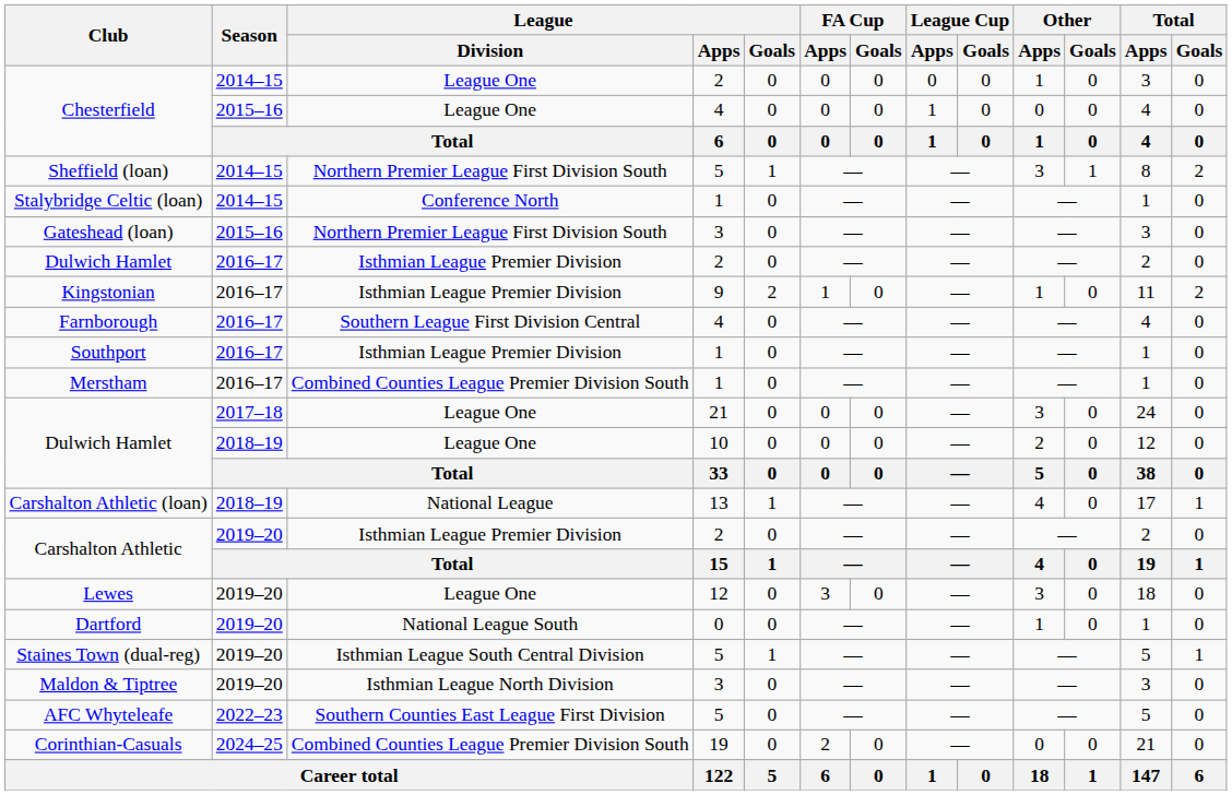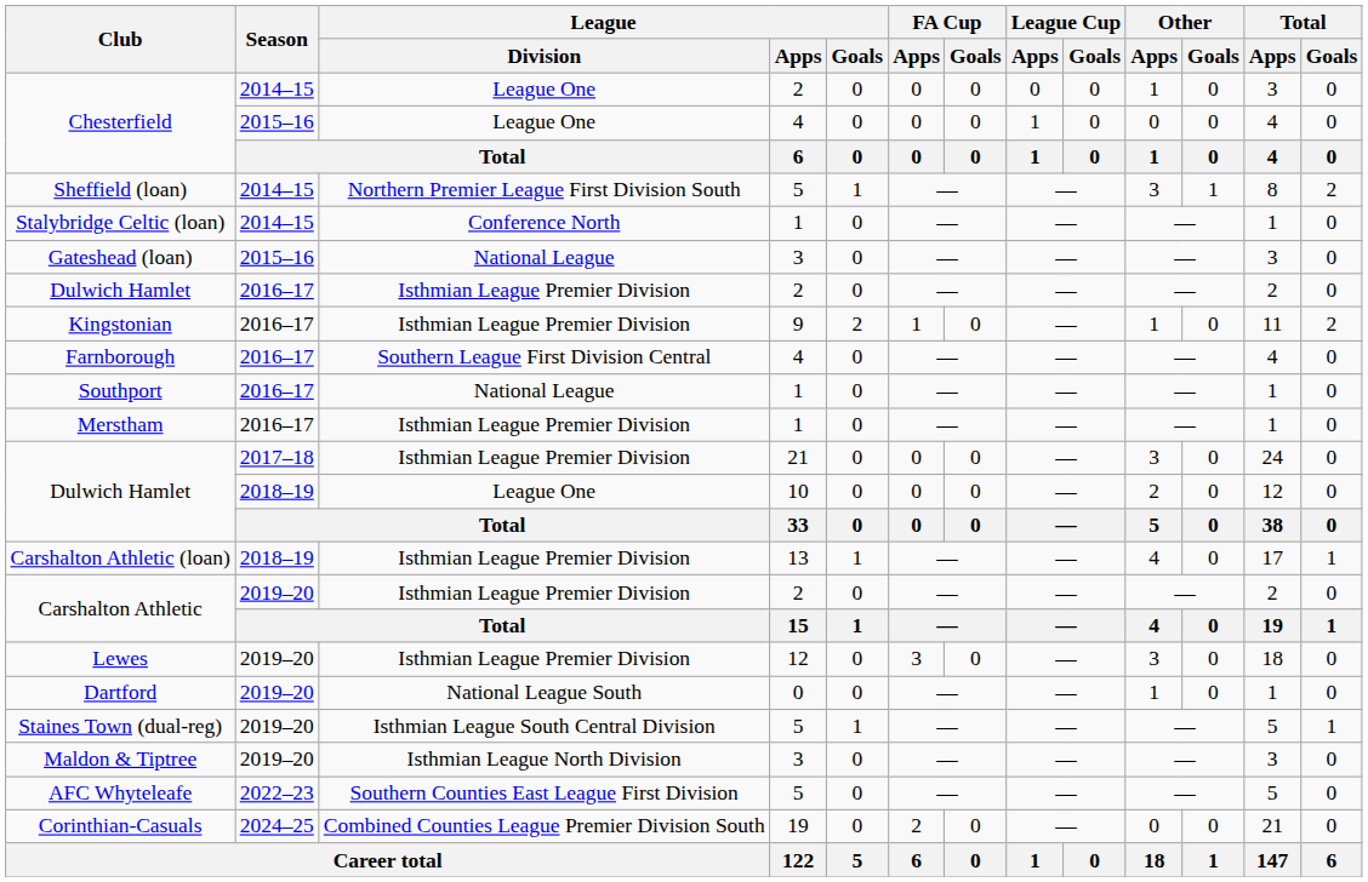 <table class="wikitable" style="text-align: center;">
 <tr>
 <th rowspan="2">Club</th>
 <th rowspan="2">Season</th>
 <th colspan="3">League</th>
 <th colspan="2">FA Cup</th>
 <th colspan="2">League Cup</th>
 <th colspan="2">Other</th>
 <th colspan="2">Total</th>
 </tr>
 <tr>
 <th>Division</th>
 <th>Apps</th>
 <th>Goals</th>
 <th>Apps</th>
 <th>Goals</th>
 <th>Apps</th>
 <th>Goals</th>
 <th>Apps</th>
 <th>Goals</th>
 <th>Apps</th>
 <th>Goals</th>
 </tr>
 <tr>
 <td rowspan="3"><a href='#'>Chesterfield</a></td>
 <td><a href='#'>2014–15</a></td>
 <td><a href='#'>League One</a></td>
 <td>2</td>
 <td>0</td>
 <td>0</td>
 <td>0</td>
 <td>0</td>
 <td>0</td>
 <td>1</td>
 <td>0</td>
 <td>3</td>
 <td>0</td>
 </tr>
 <tr>
 <td><a href='#'>2015–16</a></td>
 <td>League One</td>
 <td>4</td>
 <td>0</td>
 <td>0</td>
 <td>0</td>
 <td>1</td>
 <td>0</td>
 <td>0</td>
 <td>0</td>
 <td>4</td>
 <td>0</td>
 </tr>
 <tr>
 <th colspan="2">Total</th>
 <th>6</th>
 <th>0</th>
 <th>0</th>
 <th>0</th>
 <th>1</th>
 <th>0</th>
 <th>1</th>
 <th>0</th>
 <th>4</th>
 <th>0</th>
 </tr>
 <tr>
 <td><a href='#'>Sheffield</a> (loan)</td>
 <td><a href='#'>2014–15</a></td>
 <td><a href='#'>Northern Premier League</a> First Division South</td>
 <td>5</td>
 <td>1</td>
 <td colspan="2">—</td>
 <td colspan="2">—</td>
 <td>3</td>
 <td>1</td>
 <td>8</td>
 <td>2</td>
 </tr>
 <tr>
 <td><a href='#'>Stalybridge Celtic</a> (loan)</td>
 <td><a href='#'>2014–15</a></td>
 <td><a href='#'>Conference North</a></td>
 <td>1</td>
 <td>0</td>
 <td colspan="2">—</td>
 <td colspan="2">—</td>
 <td colspan="2">—</td>
 <td>1</td>
 <td>0</td>
 </tr>
 <tr>
 <td><a href='#'>Gateshead</a> (loan)</td>
 <td><a href='#'>2015–16</a></td>
-<td><a href='#'>Northern Premier League</a> First Division South</td>
+<td><a href='#'>National League</a></td>
 <td>3</td>
 <td>0</td>
 <td colspan="2">—</td>
 <td colspan="2">—</td>
 <td colspan="2">—</td>
 <td>3</td>
 <td>0</td>
 </tr>
 <tr>
 <td><a href='#'>Dulwich Hamlet</a></td>
 <td><a href='#'>2016–17</a></td>
 <td><a href='#'>Isthmian League</a> Premier Division</td>
 <td>2</td>
 <td>0</td>
 <td colspan="2">—</td>
 <td colspan="2">—</td>
 <td colspan="2">—</td>
 <td>2</td>
 <td>0</td>
 </tr>
 <tr>
 <td><a href='#'>Kingstonian</a></td>
 <td>2016–17</td>
 <td>Isthmian League Premier Division</td>
 <td>9</td>
 <td>2</td>
 <td>1</td>
 <td>0</td>
 <td colspan="2">—</td>
 <td>1</td>
 <td>0</td>
 <td>11</td>
 <td>2</td>
 </tr>
 <tr>
 <td><a href='#'>Farnborough</a></td>
 <td><a href='#'>2016–17</a></td>
 <td><a href='#'>Southern League</a> First Division Central</td>
 <td>4</td>
 <td>0</td>
 <td colspan="2">—</td>
 <td colspan="2">—</td>
 <td colspan="2">—</td>
 <td>4</td>
 <td>0</td>
 </tr>
 <tr>
 <td><a href='#'>Southport</a></td>
 <td><a href='#'>2016–17</a></td>
-<td>Isthmian League Premier Division</td>
+<td>National League</td>
 <td>1</td>
 <td>0</td>
 <td colspan="2">—</td>
 <td colspan="2">—</td>
 <td colspan="2">—</td>
 <td>1</td>
 <td>0</td>
 </tr>
 <tr>
 <td><a href='#'>Merstham</a></td>
 <td>2016–17</td>
-<td><a href='#'>Combined Counties League</a> Premier Division South</td>
+<td>Isthmian League Premier Division</td>
 <td>1</td>
 <td>0</td>
 <td colspan="2">—</td>
 <td colspan="2">—</td>
 <td colspan="2">—</td>
 <td>1</td>
 <td>0</td>
 </tr>
 <tr>
 <td rowspan="3">Dulwich Hamlet</td>
 <td><a href='#'>2017–18</a></td>
-<td>League One</td>
+<td>Isthmian League Premier Division</td>
 <td>21</td>
 <td>0</td>
 <td>0</td>
 <td>0</td>
 <td colspan="2">—</td>
 <td>3</td>
 <td>0</td>
 <td>24</td>
 <td>0</td>
 </tr>
 <tr>
 <td><a href='#'>2018–19</a></td>
 <td>League One</td>
 <td>10</td>
 <td>0</td>
 <td>0</td>
 <td>0</td>
 <td colspan="2">—</td>
 <td>2</td>
 <td>0</td>
 <td>12</td>
 <td>0</td>
 </tr>
 <tr>
 <th colspan="2">Total</th>
 <th>33</th>
 <th>0</th>
 <th>0</th>
 <th>0</th>
 <th colspan="2">—</th>
 <th>5</th>
 <th>0</th>
 <th>38</th>
 <th>0</th>
 </tr>
 <tr>
 <td><a href='#'>Carshalton Athletic</a> (loan)</td>
 <td><a href='#'>2018–19</a></td>
-<td>National League</td>
+<td>Isthmian League Premier Division</td>
 <td>13</td>
 <td>1</td>
 <td colspan="2">—</td>
 <td colspan="2">—</td>
 <td>4</td>
 <td>0</td>
 <td>17</td>
 <td>1</td>
 </tr>
 <tr>
 <td rowspan="2">Carshalton Athletic</td>
 <td><a href='#'>2019–20</a></td>
 <td>Isthmian League Premier Division</td>
 <td>2</td>
 <td>0</td>
 <td colspan="2">—</td>
 <td colspan="2">—</td>
 <td colspan="2">—</td>
 <td>2</td>
 <td>0</td>
 </tr>
 <tr>
 <th colspan="2">Total</th>
 <th>15</th>
 <th>1</th>
 <th colspan="2">—</th>
 <th colspan="2">—</th>
 <th>4</th>
 <th>0</th>
 <th>19</th>
 <th>1</th>
 </tr>
 <tr>
 <td><a href='#'>Lewes</a></td>
 <td>2019–20</td>
-<td>League One</td>
+<td>Isthmian League Premier Division</td>
 <td>12</td>
 <td>0</td>
 <td>3</td>
 <td>0</td>
 <td colspan="2">—</td>
 <td>3</td>
 <td>0</td>
 <td>18</td>
 <td>0</td>
 </tr>
 <tr>
 <td><a href='#'>Dartford</a></td>
 <td><a href='#'>2019–20</a></td>
 <td>National League South</td>
 <td>0</td>
 <td>0</td>
 <td colspan="2">—</td>
 <td colspan="2">—</td>
 <td>1</td>
 <td>0</td>
 <td>1</td>
 <td>0</td>
 </tr>
 <tr>
 <td><a href='#'>Staines Town</a> (dual-reg)</td>
 <td>2019–20</td>
 <td>Isthmian League South Central Division</td>
 <td>5</td>
 <td>1</td>
 <td colspan="2">—</td>
 <td colspan="2">—</td>
 <td colspan="2">—</td>
 <td>5</td>
 <td>1</td>
 </tr>
 <tr>
 <td><a href='#'>Maldon & Tiptree</a></td>
 <td>2019–20</td>
 <td>Isthmian League North Division</td>
 <td>3</td>
 <td>0</td>
 <td colspan="2">—</td>
 <td colspan="2">—</td>
 <td colspan="2">—</td>
 <td>3</td>
 <td>0</td>
 </tr>
 <tr>
 <td><a href='#'>AFC Whyteleafe</a></td>
 <td><a href='#'>2022–23</a></td>
 <td><a href='#'>Southern Counties East League</a> First Division</td>
 <td>5</td>
 <td>0</td>
 <td colspan="2">—</td>
 <td colspan="2">—</td>
 <td colspan="2">—</td>
 <td>5</td>
 <td>0</td>
 </tr>
 <tr>
 <td><a href='#'>Corinthian-Casuals</a></td>
 <td><a href='#'>2024–25</a></td>
 <td><a href='#'>Combined Counties League</a> Premier Division South</td>
 <td>19</td>
 <td>0</td>
 <td>2</td>
 <td>0</td>
 <td colspan="2">—</td>
 <td>0</td>
 <td>0</td>
 <td>21</td>
 <td>0</td>
 </tr>
 <tr>
 <th colspan="3">Career total</th>
 <th>122</th>
 <th>5</th>
 <th>6</th>
 <th>0</th>
 <th>1</th>
 <th>0</th>
 <th>18</th>
 <th>1</th>
 <th>147</th>
 <th>6</th>
 </tr>
 </table>
